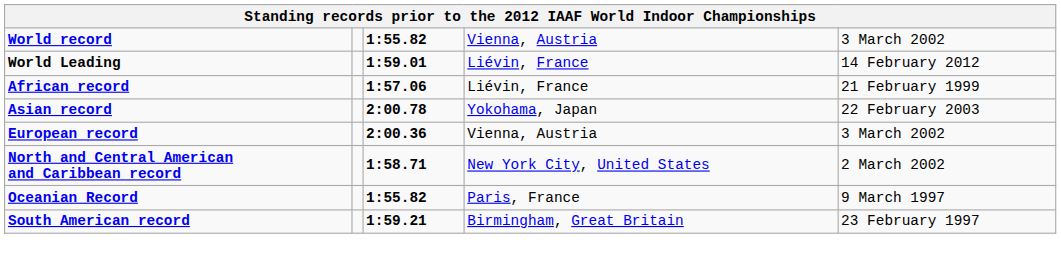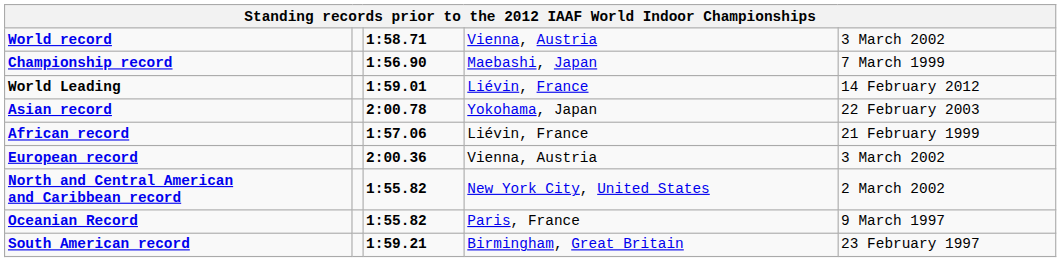 <table class="wikitable" width=75%>
 <tr>
 <th colspan="5">Standing records prior to the 2012 IAAF World Indoor Championships</th>
 </tr>
 <tr>
 <td><strong><a href='#'>World record</a></strong></td>
 <td></td>
-<td><strong>1:55.82</strong></td>
+<td><strong>1:58.71 </strong></td>
 <td><a href='#'>Vienna</a>, <a href='#'>Austria</a></td>
 <td>3 March 2002</td>
+</tr>
+<tr>
+<td><strong><a href='#'>Championship record</a></strong></td>
+<td></td>
+<td><strong>1:56.90</strong></td>
+<td><a href='#'>Maebashi</a>, <a href='#'>Japan</a></td>
+<td>7 March 1999</td>
 </tr>
 <tr>
 <td><strong>World Leading</strong></td>
 <td></td>
 <td><strong>1:59.01</strong></td>
 <td><a href='#'>Liévin</a>, <a href='#'>France</a></td>
 <td>14 February 2012</td>
 </tr>
 <tr>
+<td><strong><a href='#'>Asian record</a></strong></td>
+<td></td>
+<td><strong>2:00.78</strong></td>
+<td><a href='#'>Yokohama</a>, Japan</td>
+<td>22 February 2003</td>
+</tr>
+<tr>
 <td><strong><a href='#'>African record</a></strong></td>
 <td></td>
 <td><strong>1:57.06</strong></td>
 <td>Liévin, France</td>
 <td>21 February 1999</td>
-</tr>
-<tr>
-<td><strong><a href='#'>Asian record</a></strong></td>
-<td></td>
-<td><strong>2:00.78</strong></td>
-<td><a href='#'>Yokohama</a>, Japan</td>
-<td>22 February 2003</td>
 </tr>
 <tr>
 <td><strong><a href='#'>European record</a></strong></td>
 <td></td>
 <td><strong>2:00.36</strong></td>
 <td>Vienna, Austria</td>
 <td>3 March 2002</td>
 </tr>
 <tr>
 <td><strong><a href='#'>North and Central American <br>and Caribbean record</a></strong></td>
 <td></td>
-<td><strong>1:58.71 </strong></td>
+<td><strong>1:55.82</strong></td>
 <td><a href='#'>New York City</a>, <a href='#'>United States</a></td>
 <td>2 March 2002</td>
 </tr>
 <tr>
 <td><strong><a href='#'>Oceanian Record</a></strong></td>
 <td></td>
 <td><strong>1:55.82</strong></td>
 <td><a href='#'>Paris</a>, France</td>
 <td>9 March 1997</td>
 </tr>
 <tr>
 <td><strong><a href='#'>South American record</a></strong></td>
 <td></td>
 <td><strong>1:59.21</strong></td>
 <td><a href='#'>Birmingham</a>, <a href='#'>Great Britain</a></td>
 <td>23 February 1997</td>
 </tr>
 </table>
